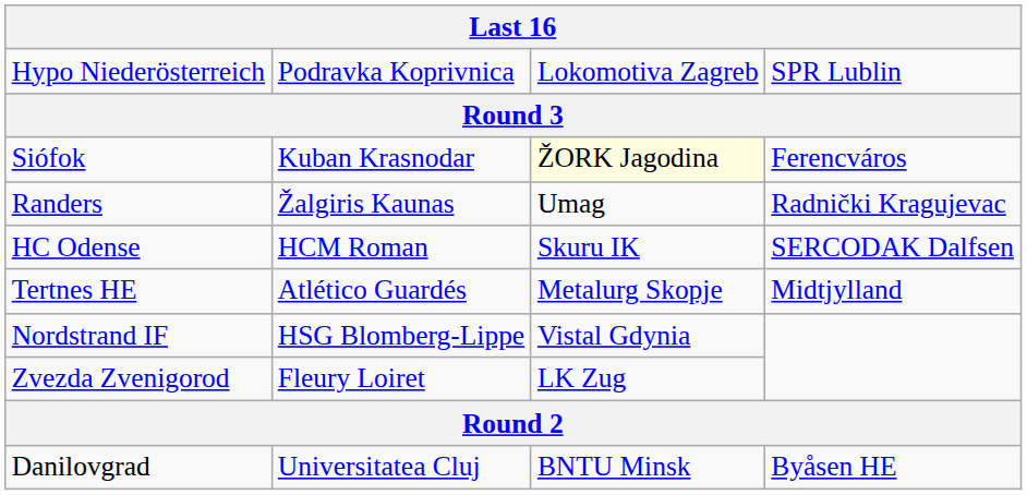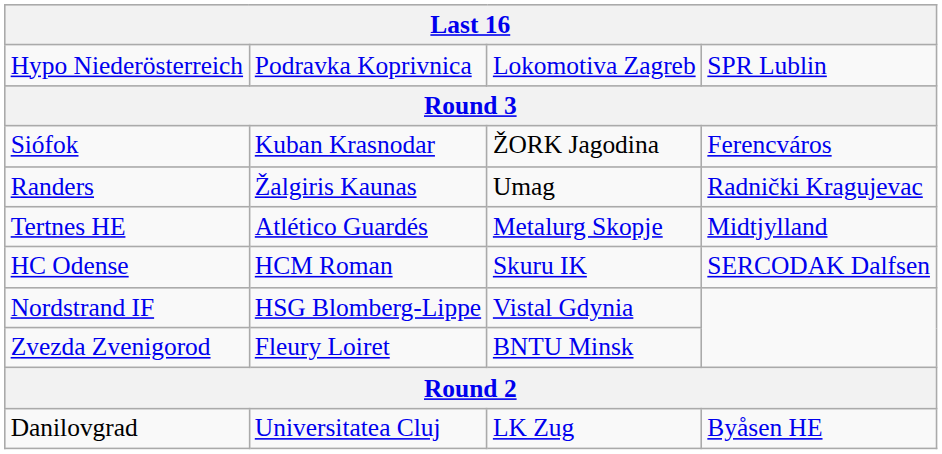 <table class="wikitable">
 <tr>
 <th colspan=4><a href='#'>Last 16</a></th>
 </tr>
 <tr>
 <td> <a href='#'>Hypo Niederösterreich</a> </td>
 <td> <a href='#'>Podravka Koprivnica</a> </td>
 <td> <a href='#'>Lokomotiva Zagreb</a> </td>
 <td> <a href='#'>SPR Lublin</a> </td>
 </tr>
 <tr>
 <th colspan=4><a href='#'>Round 3</a></th>
 </tr>
 <tr>
 <td> <a href='#'>Siófok</a> </td>
 <td> <a href='#'>Kuban Krasnodar</a> </td>
-<td style="background: lightyellow;"> ŽORK Jagodina </td>
+<td> ŽORK Jagodina </td>
 <td> <a href='#'>Ferencváros</a> </td>
 </tr>
 <tr>
 <td> <a href='#'>Randers</a> </td>
 <td> <a href='#'>Žalgiris Kaunas</a> </td>
 <td> Umag </td>
 <td> <a href='#'>Radnički Kragujevac</a> </td>
 </tr>
 <tr>
+<td> <a href='#'>Tertnes HE</a> </td>
+<td> <a href='#'>Atlético Guardés</a> </td>
+<td> <a href='#'>Metalurg Skopje</a> </td>
+<td> <a href='#'>Midtjylland</a> </td>
+</tr>
+<tr>
 <td> <a href='#'>HC Odense</a> </td>
 <td> <a href='#'>HCM Roman</a> </td>
 <td> <a href='#'>Skuru IK</a> </td>
 <td> <a href='#'>SERCODAK Dalfsen</a> </td>
-</tr>
-<tr>
-<td> <a href='#'>Tertnes HE</a> </td>
-<td> <a href='#'>Atlético Guardés</a> </td>
-<td> <a href='#'>Metalurg Skopje</a> </td>
-<td> <a href='#'>Midtjylland</a> </td>
 </tr>
 <tr>
 <td> <a href='#'>Nordstrand IF</a> </td>
 <td> <a href='#'>HSG Blomberg-Lippe</a> </td>
 <td> <a href='#'>Vistal Gdynia</a> </td>
 </tr>
 <tr>
 <td> <a href='#'>Zvezda Zvenigorod</a> </td>
 <td> <a href='#'>Fleury Loiret</a> </td>
-<td> <a href='#'>LK Zug</a> </td>
+<td> <a href='#'>BNTU Minsk</a> </td>
 </tr>
 <tr>
 <th colspan=4><a href='#'>Round 2</a></th>
 </tr>
 <tr>
 <td> Danilovgrad </td>
 <td> <a href='#'>Universitatea Cluj</a> </td>
-<td> <a href='#'>BNTU Minsk</a> </td>
+<td> <a href='#'>LK Zug</a> </td>
 <td> <a href='#'>Byåsen HE</a> </td>
 </tr>
 </table>
